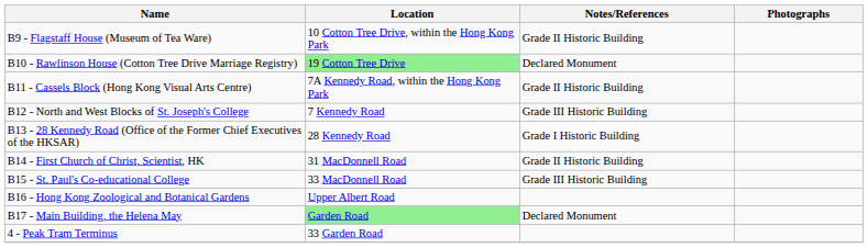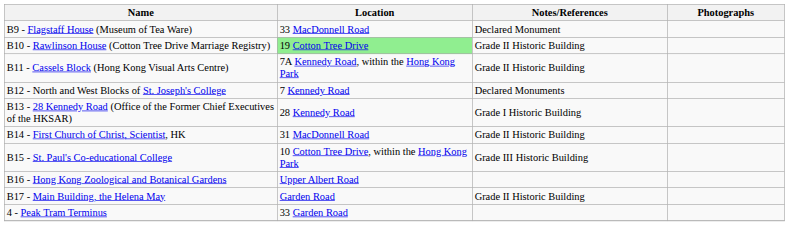 <table class="wikitable sortable" style="width:95%">
 <tr>
 <th width="35%">Name</th>
 <th width="25%">Location</th>
 <th width="25%">Notes/References</th>
 <th width="15%">Photographs</th>
 </tr>
 <tr>
 <td>B9 - <a href='#'>Flagstaff House</a> (Museum of Tea Ware)</td>
-<td>10 <a href='#'>Cotton Tree Drive</a>, within the <a href='#'>Hong Kong Park</a></td>
-<td> Grade II Historic Building</td>
+<td>33 <a href='#'>MacDonnell Road</a></td>
+<td> Declared Monument</td>
 <td></td>
 </tr>
 <tr>
 <td>B10 - <a href='#'>Rawlinson House</a> (Cotton Tree Drive Marriage Registry)</td>
 <td style="background: lightgreen;">19 <a href='#'>Cotton Tree Drive</a></td>
-<td> Declared Monument</td>
+<td> Grade II Historic Building</td>
 <td></td>
 </tr>
 <tr>
 <td>B11 - <a href='#'>Cassels Block</a> (Hong Kong Visual Arts Centre)</td>
 <td>7A <a href='#'>Kennedy Road</a>, within the <a href='#'>Hong Kong Park</a></td>
 <td> Grade II Historic Building</td>
 <td></td>
 </tr>
 <tr>
 <td>B12 - North and West Blocks of <a href='#'>St. Joseph's College</a></td>
 <td>7 <a href='#'>Kennedy Road</a></td>
-<td> Grade III Historic Building</td>
+<td> Declared Monuments</td>
 <td></td>
 </tr>
 <tr>
 <td>B13 - <a href='#'>28 Kennedy Road</a> (Office of the Former Chief Executives of the HKSAR)</td>
 <td>28 <a href='#'>Kennedy Road</a></td>
 <td> Grade I Historic Building</td>
 <td></td>
 </tr>
 <tr>
 <td>B14 - <a href='#'>First Church of Christ, Scientist</a>, HK</td>
 <td>31 <a href='#'>MacDonnell Road</a></td>
 <td> Grade II Historic Building</td>
 <td></td>
 </tr>
 <tr>
 <td>B15 - <a href='#'>St. Paul's Co-educational College</a></td>
-<td>33 <a href='#'>MacDonnell Road</a></td>
+<td>10 <a href='#'>Cotton Tree Drive</a>, within the <a href='#'>Hong Kong Park</a></td>
 <td> Grade III Historic Building</td>
 <td></td>
 </tr>
 <tr>
 <td>B16 - <a href='#'>Hong Kong Zoological and Botanical Gardens</a></td>
 <td><a href='#'>Upper Albert Road</a></td>
 <td></td>
 <td></td>
 </tr>
 <tr>
 <td>B17 - <a href='#'>Main Building, the Helena May</a></td>
-<td style="background: lightgreen;"><a href='#'>Garden Road</a></td>
-<td> Declared Monument</td>
+<td><a href='#'>Garden Road</a></td>
+<td> Grade II Historic Building</td>
 <td></td>
 </tr>
 <tr>
 <td>4 - <a href='#'>Peak Tram Terminus</a></td>
 <td>33 <a href='#'>Garden Road</a></td>
 <td></td>
 <td></td>
 </tr>
 <tr>
 </tr>
 </table>
